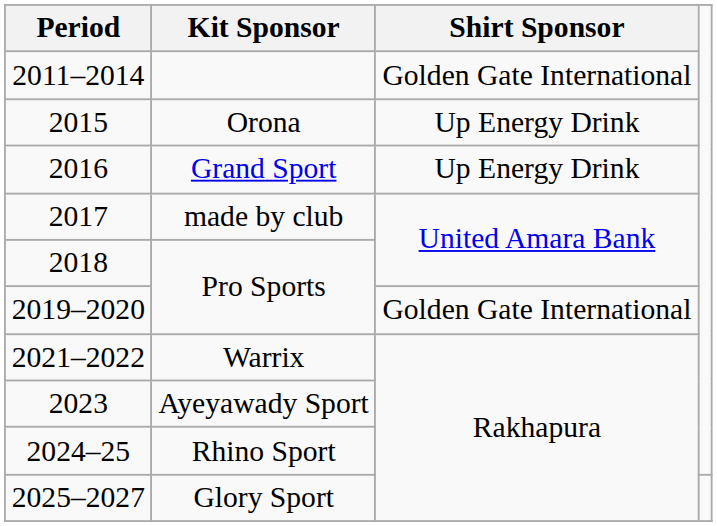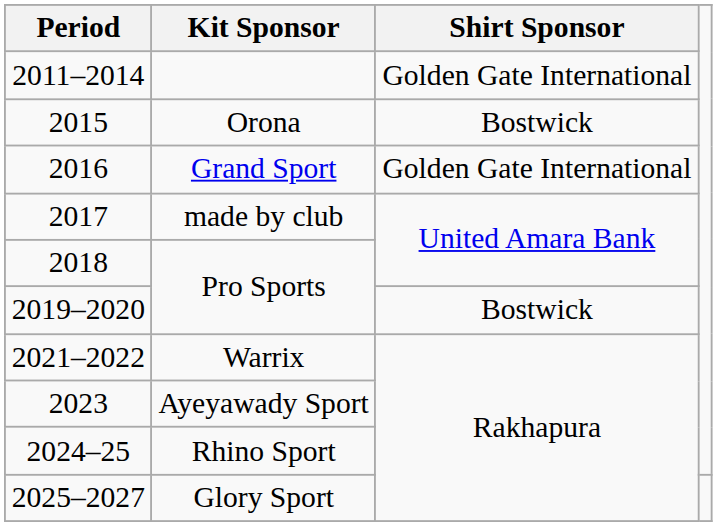 <table class="wikitable" style="text-align: center">
 <tr>
 <th>Period</th>
 <th>Kit Sponsor</th>
 <th>Shirt Sponsor</th>
 </tr>
 <tr>
 <td>2011–2014</td>
 <td></td>
 <td> Golden Gate International</td>
 </tr>
 <tr>
 <td>2015</td>
 <td> Orona</td>
-<td> Up Energy Drink</td>
+<td> Bostwick</td>
 </tr>
 <tr>
 <td>2016</td>
 <td> <a href='#'>Grand Sport</a></td>
-<td> Up Energy Drink</td>
+<td> Golden Gate International</td>
 </tr>
 <tr>
 <td>2017</td>
 <td>made by club</td>
 <td rowspan="2"> <a href='#'>United Amara Bank</a></td>
 </tr>
 <tr>
 <td>2018</td>
 <td rowspan="2"> Pro Sports</td>
 </tr>
 <tr>
 <td>2019–2020</td>
-<td> Golden Gate International</td>
+<td> Bostwick</td>
 </tr>
 <tr>
 <td>2021–2022</td>
 <td> Warrix</td>
 <td rowspan="4"> Rakhapura</td>
 </tr>
 <tr>
 <td>2023</td>
 <td> Ayeyawady Sport</td>
 </tr>
 <tr>
 <td>2024–25</td>
 <td> Rhino Sport</td>
 </tr>
 <tr>
 <td>2025–2027</td>
 <td> Glory Sport</td>
 <td></td>
 </tr>
 </table>
